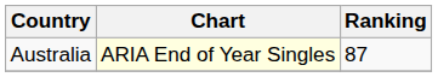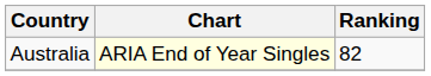 <table class="wikitable" border="1">
 <tr>
 <th>Country</th>
 <th>Chart</th>
 <th>Ranking</th>
 </tr>
 <tr>
 <td>Australia</td>
 <td style="background: lightyellow;">ARIA End of Year Singles</td>
-<td>87</td>
+<td>82</td>
 </tr>
 <tr>
 </tr>
 </table>
